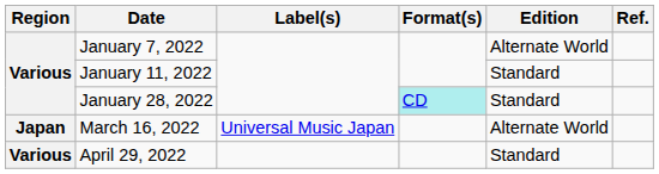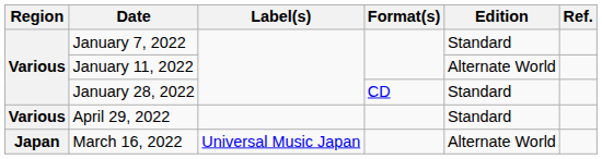 <table class="wikitable plainrowheaders">
 <tr>
 <th scope="col">Region</th>
 <th scope="col">Date</th>
 <th scope="col">Label(s)</th>
 <th scope="col">Format(s)</th>
 <th scope="col">Edition</th>
 <th scope="col">Ref.</th>
 </tr>
 <tr>
 <th scope="row" rowspan="3">Various</th>
 <td>January 7, 2022</td>
 <td rowspan="3"></td>
 <td rowspan="2"></td>
+<td>Standard</td>
+<td></td>
+</tr>
+<tr>
+<td>January 11, 2022</td>
 <td>Alternate World</td>
 <td></td>
 </tr>
 <tr>
-<td>January 11, 2022</td>
+<td>January 28, 2022</td>
+<td><a href='#'>CD</a></td>
 <td>Standard</td>
 <td></td>
 </tr>
 <tr>
-<td>January 28, 2022</td>
-<td style="background: paleturquoise;"><a href='#'>CD</a></td>
+<th scope="row">Various</th>
+<td>April 29, 2022</td>
+<td></td>
+<td></td>
 <td>Standard</td>
 <td></td>
 </tr>
 <tr>
 <th scope="row">Japan</th>
 <td>March 16, 2022</td>
 <td><a href='#'>Universal Music Japan</a></td>
 <td></td>
 <td>Alternate World</td>
 <td></td>
 </tr>
-<tr>
-<th scope="row">Various</th>
-<td>April 29, 2022</td>
-<td></td>
-<td></td>
-<td>Standard</td>
-<td></td>
-</tr>
 </table>
